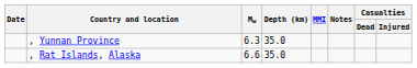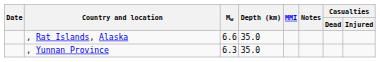 <table class="wikitable sortable sort-under" style="border:1px black; margin-left:1em;">
 <tr>
 <th rowspan="2"><small>Date</small></th>
 <th rowspan="2" style="width: 310px"><small>Country and location</small></th>
 <th rowspan="2"><small>M<sub>w</sub></small></th>
 <th rowspan="2"><small>Depth (km)</small></th>
 <th rowspan="2"><small><a href='#'>MMI</a></small></th>
 <th rowspan="2" class="unsortable"><small>Notes</small></th>
 <th colspan="2"><small>Casualties</small></th>
 </tr>
 <tr>
 <th><small>Dead</small></th>
 <th><small>Injured</small></th>
 </tr>
 <tr>
 <td></td>
+<td>, <a href='#'>Rat Islands</a>, <a href='#'>Alaska</a></td>
+<td>6.6</td>
+<td>35.0</td>
+<td></td>
+<td></td>
+<td></td>
+<td></td>
+</tr>
+<tr>
+<td></td>
 <td>, <a href='#'>Yunnan Province</a></td>
 <td>6.3</td>
 <td>35.0</td>
 <td></td>
 <td></td>
 <td></td>
 <td></td>
 </tr>
-<tr>
-<td></td>
-<td>, <a href='#'>Rat Islands</a>, <a href='#'>Alaska</a></td>
-<td>6.6</td>
-<td>35.0</td>
-<td></td>
-<td></td>
-<td></td>
-<td></td>
-</tr>
 </table>
